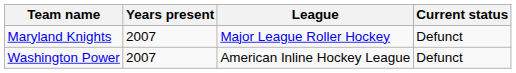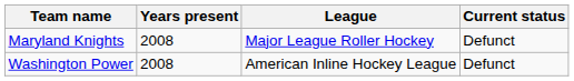 <table class="wikitable sortable">
 <tr>
 <th>Team name</th>
 <th>Years present</th>
 <th>League</th>
 <th>Current status</th>
 </tr>
 <tr>
 <td><a href='#'>Maryland Knights</a></td>
-<td>2007</td>
+<td>2008</td>
 <td><a href='#'>Major League Roller Hockey</a></td>
 <td>Defunct</td>
 </tr>
 <tr>
 <td><a href='#'>Washington Power</a></td>
-<td>2007</td>
+<td>2008</td>
 <td>American Inline Hockey League</td>
 <td>Defunct</td>
 </tr>
 </table>
